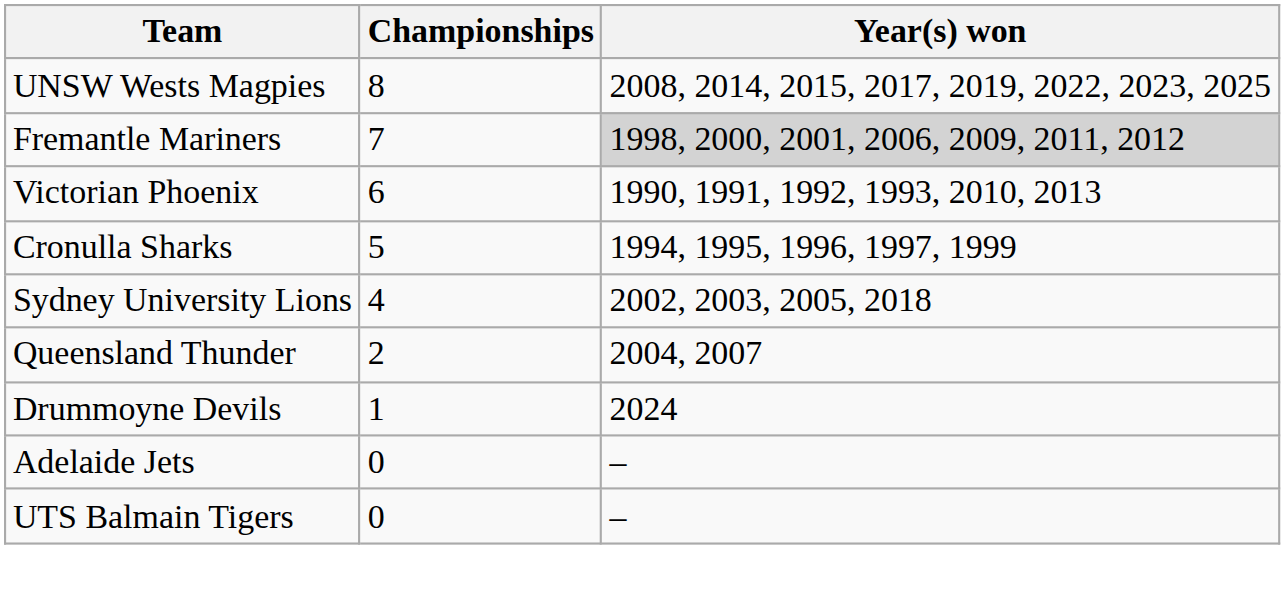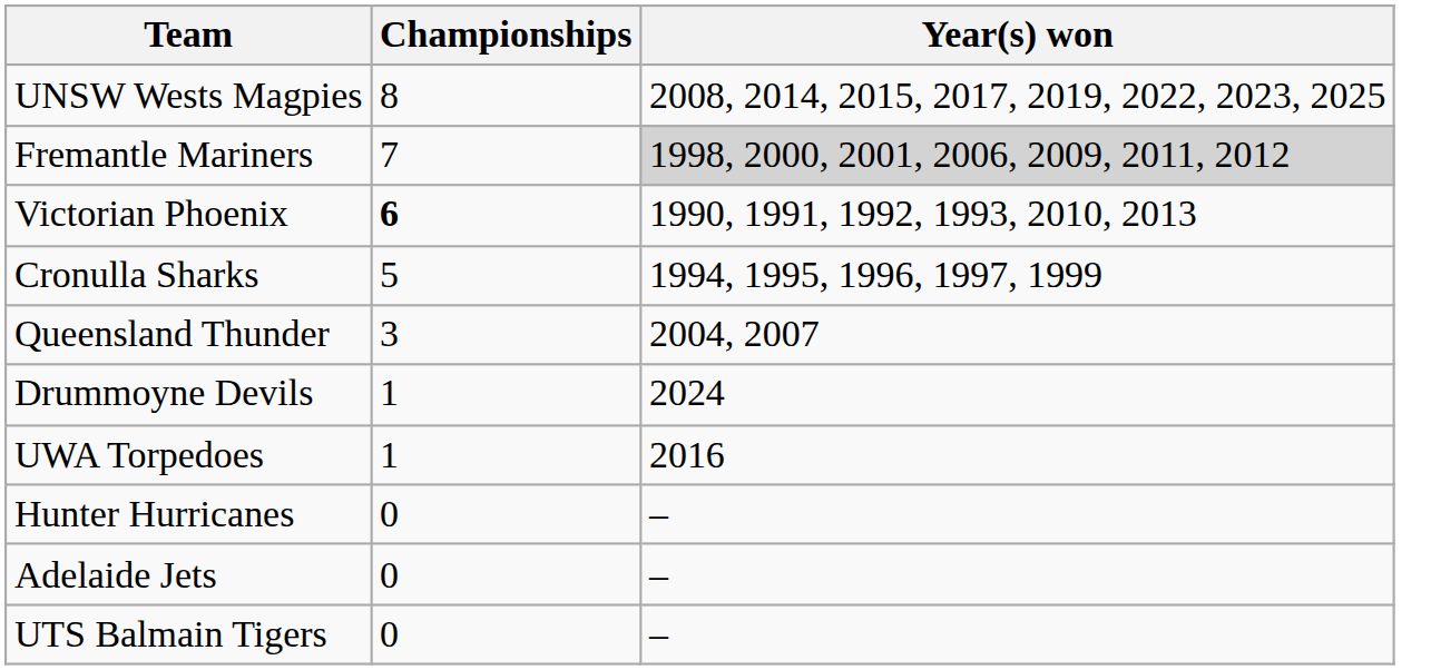 <table class="wikitable sortable">
 <tr>
 <th>Team</th>
 <th>Championships</th>
 <th>Year(s) won</th>
 </tr>
 <tr>
 <td>UNSW Wests Magpies</td>
 <td>8</td>
 <td>2008, 2014, 2015, 2017, 2019, 2022, 2023, 2025</td>
 </tr>
 <tr>
 <td>Fremantle Mariners</td>
 <td>7</td>
 <td style="background: lightgrey;">1998, 2000, 2001, 2006, 2009, 2011, 2012</td>
 </tr>
 <tr>
 <td>Victorian Phoenix</td>
-<td>6</td>
+<td><strong>6</strong></td>
 <td>1990, 1991, 1992, 1993, 2010, 2013</td>
 </tr>
 <tr>
 <td>Cronulla Sharks</td>
 <td>5</td>
 <td>1994, 1995, 1996, 1997, 1999</td>
 </tr>
 <tr>
-<td>Sydney University Lions</td>
-<td>4</td>
-<td>2002, 2003, 2005, 2018</td>
-</tr>
-<tr>
 <td>Queensland Thunder</td>
-<td>2</td>
+<td>3</td>
 <td>2004, 2007</td>
 </tr>
 <tr>
 <td>Drummoyne Devils</td>
 <td>1</td>
 <td>2024</td>
+</tr>
+<tr>
+<td>UWA Torpedoes</td>
+<td>1</td>
+<td>2016</td>
+</tr>
+<tr>
+<td>Hunter Hurricanes</td>
+<td>0</td>
+<td>–</td>
 </tr>
 <tr>
 <td>Adelaide Jets</td>
 <td>0</td>
 <td>–</td>
 </tr>
 <tr>
 <td>UTS Balmain Tigers</td>
 <td>0</td>
 <td>–</td>
 </tr>
 </table>
